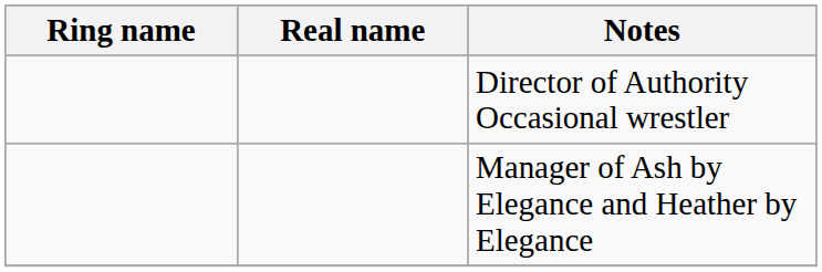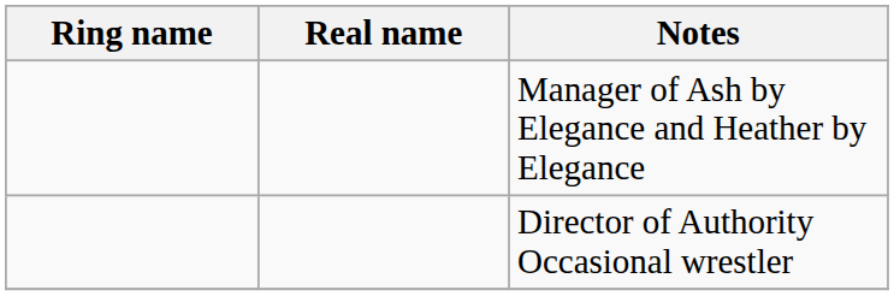 <table class="wikitable sortable" style="width:65%;">
 <tr>
 <th width=20%>Ring name</th>
 <th width=20%>Real name</th>
 <th width=30%>Notes</th>
 </tr>
 <tr>
 <td></td>
 <td></td>
-<td>Director of Authority<br>Occasional wrestler</td>
+<td>Manager of Ash by Elegance and Heather by Elegance</td>
 </tr>
 <tr>
 <td></td>
 <td></td>
-<td>Manager of Ash by Elegance and Heather by Elegance</td>
+<td>Director of Authority<br>Occasional wrestler</td>
 </tr>
 <tr>
 </tr>
 </table>
